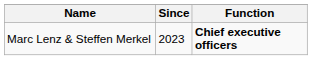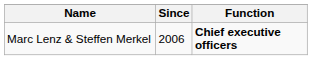 <table class="wikitable">
 <tr>
 </tr>
 <tr>
 <th style="width:200px">Name</th>
 <th>Since</th>
 <th style="width:150px">Function</th>
 </tr>
 <tr>
 <td>Marc Lenz & Steffen Merkel</td>
-<td>2023</td>
+<td>2006</td>
 <td><strong>Chief executive officers</strong></td>
 </tr>
 </table>
